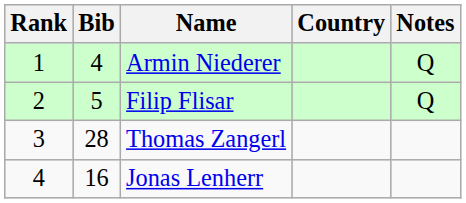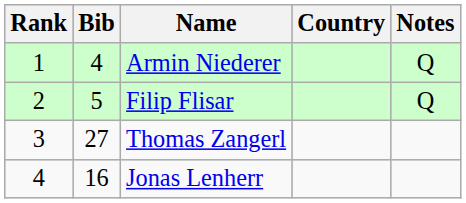 <table class="wikitable" style="text-align:center;">
 <tr>
 <th>Rank</th>
 <th>Bib</th>
 <th>Name</th>
 <th>Country</th>
 <th>Notes</th>
 </tr>
 <tr bgcolor=ccffcc>
 <td>1</td>
 <td>4</td>
 <td align=left><a href='#'>Armin Niederer</a></td>
 <td align="left"></td>
 <td>Q</td>
 </tr>
 <tr bgcolor=ccffcc>
 <td>2</td>
 <td>5</td>
 <td align=left><a href='#'>Filip Flisar</a></td>
 <td align="left"></td>
 <td>Q</td>
 </tr>
 <tr>
 <td>3</td>
-<td>28</td>
+<td>27</td>
 <td align=left><a href='#'>Thomas Zangerl</a></td>
 <td align="left"></td>
 <td></td>
 </tr>
 <tr>
 <td>4</td>
 <td>16</td>
 <td align=left><a href='#'>Jonas Lenherr</a></td>
 <td align="left"></td>
 <td></td>
 </tr>
 </table>
